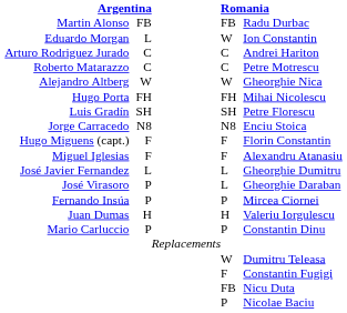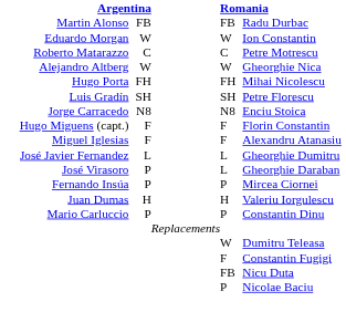 <table width="100%" style="font-size: 90%; " cellspacing="0" cellpadding="0" align=center>
 <tr>
 <td width=41%; text-align=right></td>
 <td width=3%; text-align:right></td>
 <td width=4%; text-align:center></td>
 <td width=3%; text-align:left></td>
 <td width=49%; text-align:left></td>
 </tr>
 <tr>
 <td colspan=2; align=right><strong><a href='#'>Argentina</a></strong></td>
 <td></td>
 <td colspan=2;><strong><a href='#'>Romania</a></strong></td>
 </tr>
 <tr>
 <td align=right><a href='#'>Martin Alonso</a></td>
 <td align=right>FB</td>
 <td align=center></td>
 <td>FB</td>
 <td><a href='#'>Radu Durbac</a></td>
 </tr>
 <tr>
 <td align=right><a href='#'>Eduardo Morgan</a></td>
-<td align=right>L</td>
+<td align=right>W</td>
 <td align=center></td>
 <td>W</td>
 <td><a href='#'>Ion Constantin</a></td>
-</tr>
-<tr>
-<td align=right><a href='#'>Arturo Rodriguez Jurado</a></td>
-<td align=right>C</td>
-<td align=center></td>
-<td>C</td>
-<td><a href='#'>Andrei Hariton</a> </td>
 </tr>
 <tr>
 <td align=right><a href='#'>Roberto Matarazzo</a></td>
 <td align=right>C</td>
 <td align=center></td>
 <td>C</td>
 <td><a href='#'>Petre Motrescu</a></td>
 </tr>
 <tr>
 <td align=right><a href='#'>Alejandro Altberg</a></td>
 <td align=right>W</td>
 <td align=center></td>
 <td>W</td>
 <td><a href='#'>Gheorghie Nica</a></td>
 </tr>
 <tr>
 <td align=right><a href='#'>Hugo Porta</a></td>
 <td align=right>FH</td>
 <td align=center></td>
 <td>FH</td>
 <td><a href='#'>Mihai Nicolescu</a></td>
 </tr>
 <tr>
 <td align=right><a href='#'>Luis Gradín</a></td>
 <td align=right>SH</td>
 <td align=center></td>
 <td>SH</td>
 <td><a href='#'>Petre Florescu</a></td>
 </tr>
 <tr>
 <td align=right><a href='#'>Jorge Carracedo</a></td>
 <td align=right>N8</td>
 <td align=center></td>
 <td>N8</td>
 <td><a href='#'>Enciu Stoica</a></td>
 </tr>
 <tr>
 <td align=right><a href='#'>Hugo Miguens</a> (capt.)</td>
 <td align=right>F</td>
 <td align=center></td>
 <td>F</td>
 <td><a href='#'>Florin Constantin</a></td>
 </tr>
 <tr>
 <td align=right><a href='#'>Miguel Iglesias</a></td>
 <td align="right">F</td>
 <td align=center></td>
 <td>F</td>
 <td><a href='#'>Alexandru Atanasiu</a></td>
 </tr>
 <tr>
 <td align=right><a href='#'>José Javier Fernandez</a></td>
 <td align="right">L</td>
 <td align=center></td>
 <td>L</td>
 <td><a href='#'>Gheorghie Dumitru</a></td>
 </tr>
 <tr>
 <td align=right><a href='#'>José Virasoro</a></td>
 <td align=right>P</td>
 <td align=center></td>
 <td>L</td>
 <td><a href='#'>Gheorghie Daraban</a></td>
 </tr>
 <tr>
 <td align=right><a href='#'>Fernando Insúa</a></td>
 <td align=right>P</td>
 <td align=center></td>
 <td>P</td>
 <td><a href='#'>Mircea Ciornei</a></td>
 </tr>
 <tr>
 <td align=right><a href='#'>Juan Dumas</a></td>
 <td align=right>H</td>
 <td align=center></td>
 <td>H</td>
 <td><a href='#'>Valeriu Iorgulescu</a></td>
 </tr>
 <tr>
 <td align=right><a href='#'>Mario Carluccio</a></td>
 <td align=right>P</td>
 <td align=center></td>
 <td>P</td>
 <td><a href='#'>Constantin Dinu</a></td>
 </tr>
 <tr>
 <td></td>
 <td></td>
 <td align=center><em>Replacements</em></td>
 <td></td>
 <td></td>
 </tr>
 <tr>
 <td align=right></td>
 <td align=right></td>
 <td align=center></td>
 <td>W</td>
 <td><a href='#'>Dumitru Teleasa</a></td>
 </tr>
 <tr>
 <td align=right></td>
 <td align=right></td>
 <td align=center></td>
 <td>F</td>
 <td><a href='#'>Constantin Fugigi</a></td>
 </tr>
 <tr>
 <td align=right></td>
 <td align=right></td>
 <td align=center></td>
 <td>FB</td>
 <td><a href='#'>Nicu Duta</a></td>
 </tr>
 <tr>
 <td align=right></td>
 <td align=right></td>
 <td align=center></td>
 <td>P</td>
 <td><a href='#'>Nicolae Baciu</a></td>
 </tr>
 </table>
